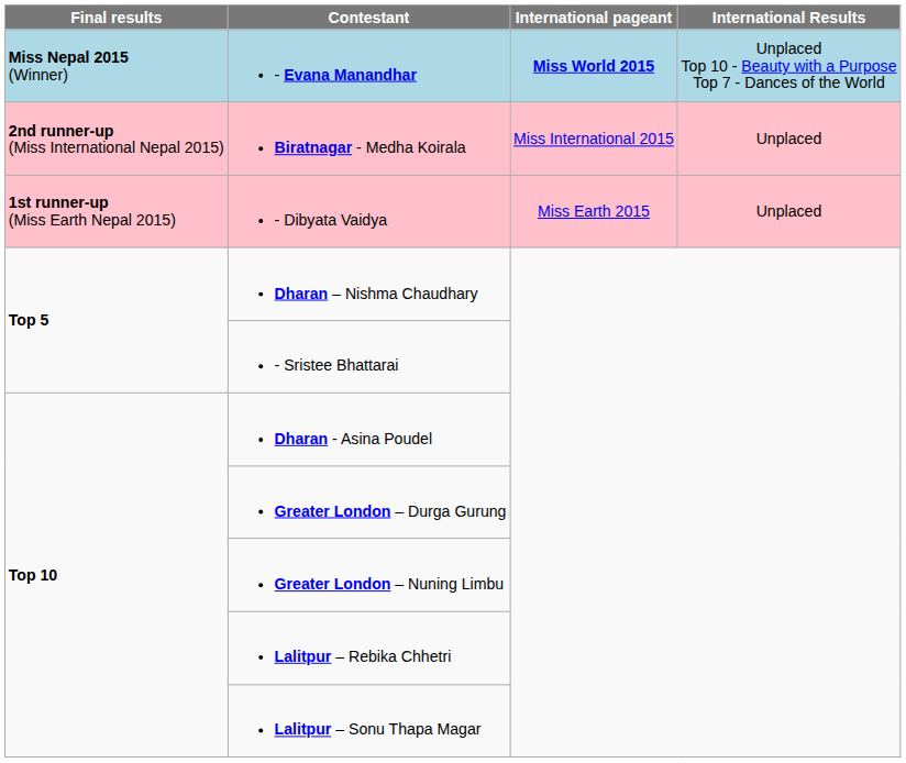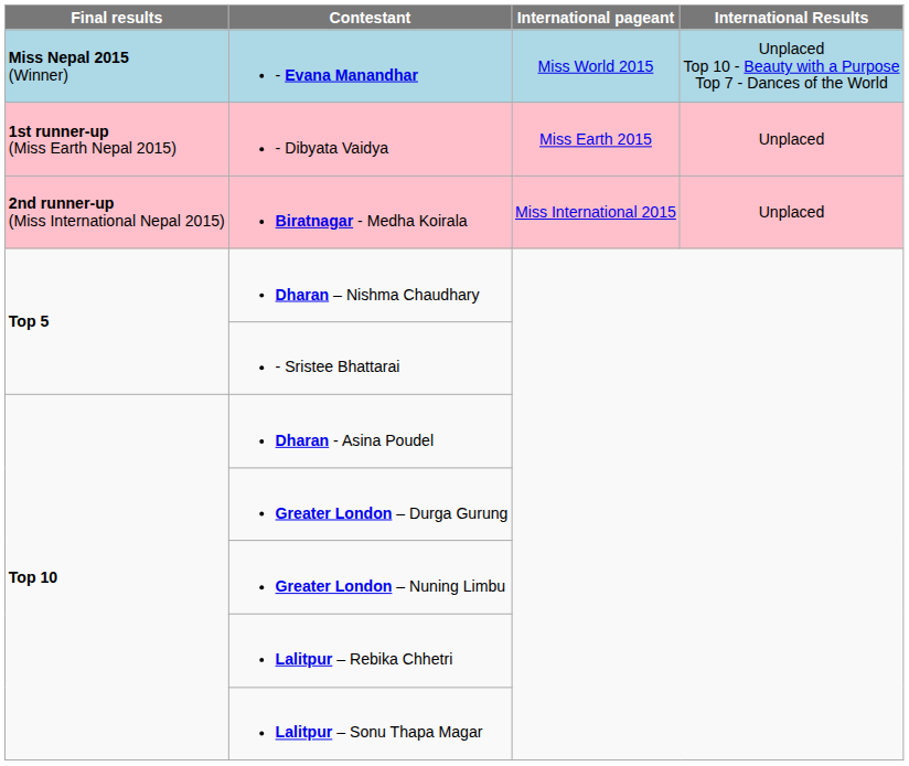 <table class="wikitable sortable" style="font-size: 90%">
 <tr>
 <th style="background-color:#787878;color:#FFFFFF;">Final results</th>
 <th style="background-color:#787878;color:#FFFFFF;">Contestant</th>
 <th style="background-color:#787878;color:#FFFFFF;">International pageant</th>
 <th style="background-color:#787878;color:#FFFFFF;">International Results</th>
 </tr>
 <tr>
 <td style="background:lightblue;"><strong>Miss Nepal 2015</strong><br>(Winner)</td>
 <td style="background:lightblue;"><br><ul><li><strong></strong> - <strong><a href='#'>Evana Manandhar</a></strong></li></ul></td>
-<td style="background:lightblue; text-align:center;"><strong><a href='#'>Miss World 2015</a></strong></td>
+<td style="background:lightblue; text-align:center;"><a href='#'>Miss World 2015</a></td>
 <td style="background:lightblue; text-align:center;">Unplaced <br> Top 10 - <a href='#'>Beauty with a Purpose</a> <br> Top 7 - Dances of the World</td>
+</tr>
+<tr>
+<td style="background:pink;"><strong>1st runner-up</strong><br>(Miss Earth Nepal 2015)</td>
+<td style="background:pink;"><br><ul><li><strong></strong> - Dibyata Vaidya</li></ul></td>
+<td style="background:pink; text-align:center;"><a href='#'>Miss Earth 2015</a></td>
+<td style="background:pink; text-align:center;">Unplaced</td>
 </tr>
 <tr>
 <td style="background:pink;"><strong>2nd runner-up</strong><br>(Miss International Nepal 2015)</td>
 <td style="background:pink;"><br><ul><li><strong> <a href='#'>Biratnagar</a></strong> - Medha Koirala</li></ul></td>
 <td style="background:pink; text-align:center;"><a href='#'>Miss International 2015</a></td>
-<td style="background:pink; text-align:center;">Unplaced</td>
-</tr>
-<tr>
-<td style="background:pink;"><strong>1st runner-up</strong><br>(Miss Earth Nepal 2015)</td>
-<td style="background:pink;"><br><ul><li><strong></strong> - Dibyata Vaidya</li></ul></td>
-<td style="background:pink; text-align:center;"><a href='#'>Miss Earth 2015</a></td>
 <td style="background:pink; text-align:center;">Unplaced</td>
 </tr>
 <tr>
 <td rowspan="2"><strong>Top 5</strong></td>
 <td><br><ul><li><strong> <a href='#'>Dharan</a></strong> – Nishma Chaudhary</li></ul></td>
 </tr>
 <tr>
 <td><br><ul><li><strong></strong> - Sristee Bhattarai</li></ul></td>
 </tr>
 <tr>
 <td rowspan="5"><strong>Top 10</strong></td>
 <td><br><ul><li><strong> <a href='#'>Dharan</a></strong> - Asina Poudel</li></ul></td>
 </tr>
 <tr>
 <td><br><ul><li><strong> <a href='#'>Greater London</a></strong> – Durga Gurung</li></ul></td>
 </tr>
 <tr>
 <td><br><ul><li><strong> <a href='#'>Greater London</a></strong> – Nuning Limbu</li></ul></td>
 </tr>
 <tr>
 <td><br><ul><li><strong> <a href='#'>Lalitpur</a></strong> – Rebika Chhetri</li></ul></td>
 </tr>
 <tr>
 <td><br><ul><li><strong> <a href='#'>Lalitpur</a></strong> – Sonu Thapa Magar</li></ul></td>
 </tr>
 </table>
